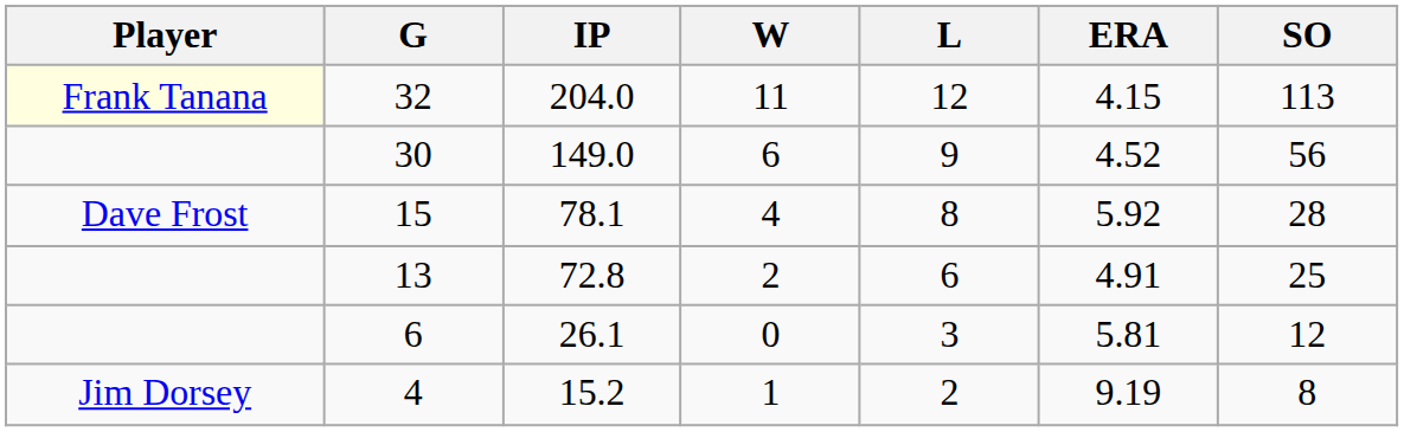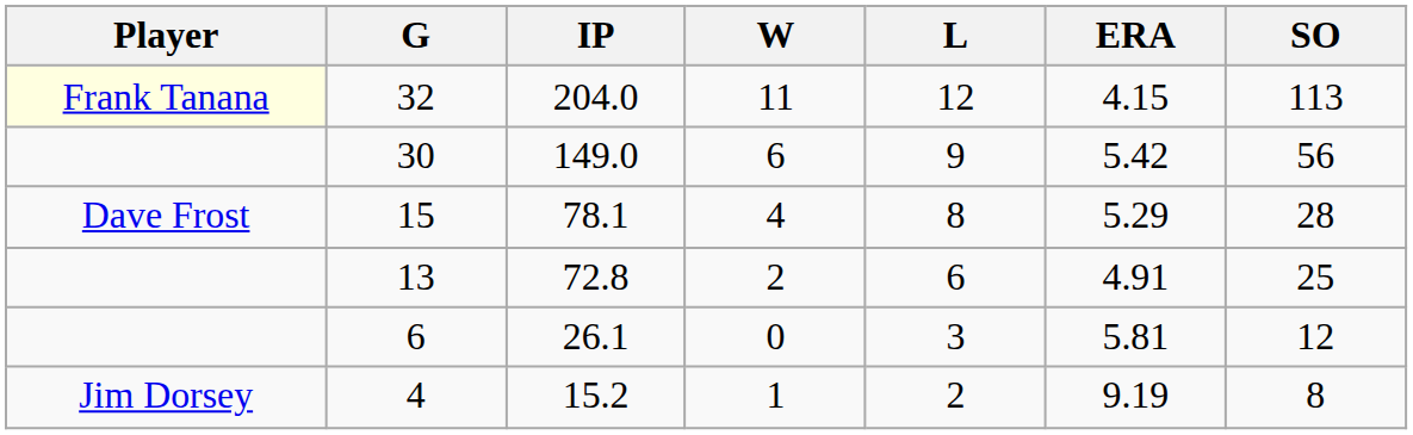 <table class="wikitable sortable">
 <tr>
 <th bgcolor="#DDDDFF" width="16%">Player</th>
 <th bgcolor="#DDDDFF" width="9%">G</th>
 <th bgcolor="#DDDDFF" width="9%">IP</th>
 <th bgcolor="#DDDDFF" width="9%">W</th>
 <th bgcolor="#DDDDFF" width="9%">L</th>
 <th bgcolor="#DDDDFF" width="9%">ERA</th>
 <th bgcolor="#DDDDFF" width="9%">SO</th>
 </tr>
 <tr align="center">
 <td style="background: lightyellow;"><a href='#'>Frank Tanana</a></td>
 <td>32</td>
 <td>204.0</td>
 <td>11</td>
 <td>12</td>
 <td>4.15</td>
 <td>113</td>
 </tr>
 <tr align=center>
 <td></td>
 <td>30</td>
 <td>149.0</td>
 <td>6</td>
 <td>9</td>
-<td>4.52</td>
+<td>5.42</td>
 <td>56</td>
 </tr>
 <tr align="center">
 <td><a href='#'>Dave Frost</a></td>
 <td>15</td>
 <td>78.1</td>
 <td>4</td>
 <td>8</td>
-<td>5.92</td>
+<td>5.29</td>
 <td>28</td>
 </tr>
 <tr align=center>
 <td></td>
 <td>13</td>
 <td>72.8</td>
 <td>2</td>
 <td>6</td>
 <td>4.91</td>
 <td>25</td>
 </tr>
 <tr align="center">
 <td></td>
 <td>6</td>
 <td>26.1</td>
 <td>0</td>
 <td>3</td>
 <td>5.81</td>
 <td>12</td>
 </tr>
 <tr align="center">
 <td><a href='#'>Jim Dorsey</a></td>
 <td>4</td>
 <td>15.2</td>
 <td>1</td>
 <td>2</td>
 <td>9.19</td>
 <td>8</td>
 </tr>
 </table>
